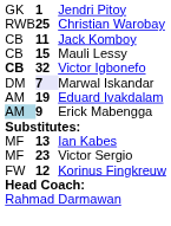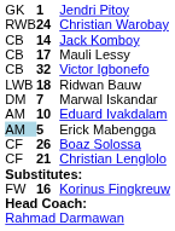 <table cellspacing="0" cellpadding="0" style="font-size:90%;margin:auto">
 <tr>
 <th width="25"></th>
 <th width="25"></th>
 </tr>
 <tr>
 <td>GK</td>
 <td><strong>1</strong></td>
 <td> <a href='#'>Jendri Pitoy</a></td>
 </tr>
 <tr>
 <td>RWB</td>
-<td><strong>25</strong></td>
+<td><strong>24</strong></td>
 <td> <a href='#'>Christian Warobay</a></td>
 </tr>
 <tr>
 <td>CB</td>
-<td><strong>11</strong></td>
+<td><strong>14</strong></td>
 <td> <a href='#'>Jack Komboy</a></td>
 </tr>
 <tr>
 <td>CB</td>
-<td><strong>15</strong></td>
+<td><strong>17</strong></td>
 <td> Mauli Lessy</td>
 </tr>
 <tr>
-<td><strong>CB</strong></td>
+<td>CB</td>
 <td><strong>32</strong></td>
 <td> <a href='#'>Victor Igbonefo</a></td>
 </tr>
 <tr>
+<td>LWB</td>
+<td><strong>18</strong></td>
+<td> Ridwan Bauw</td>
+<td></td>
+<td></td>
+</tr>
+<tr>
 <td>DM</td>
-<td style="background: lavender;"><strong>7</strong></td>
+<td><strong>7</strong></td>
 <td> Marwal Iskandar</td>
 </tr>
 <tr>
 <td>AM</td>
-<td><strong>19</strong></td>
+<td><strong>10</strong></td>
 <td> <a href='#'>Eduard Ivakdalam</a></td>
 </tr>
 <tr>
 <td style="background: lightblue;">AM</td>
-<td><strong>9</strong></td>
+<td><strong>5</strong></td>
 <td> Erick Mabengga</td>
+</tr>
+<tr>
+<td>CF</td>
+<td><strong>26</strong></td>
+<td> <a href='#'>Boaz Solossa</a></td>
+<td></td>
+<td></td>
+</tr>
+<tr>
+<td>CF</td>
+<td><strong>21</strong></td>
+<td> <a href='#'>Christian Lenglolo</a></td>
+<td></td>
+<td></td>
 </tr>
 <tr>
 <td colspan="3"><strong>Substitutes:</strong></td>
 </tr>
 <tr>
-<td>MF</td>
-<td><strong>13</strong></td>
-<td> <a href='#'>Ian Kabes</a></td>
-<td></td>
-<td></td>
-</tr>
-<tr>
-<td>MF</td>
-<td><strong>23</strong></td>
-<td> Victor Sergio</td>
-<td></td>
-<td></td>
-</tr>
-<tr>
 <td>FW</td>
-<td><strong>12</strong></td>
+<td><strong>16</strong></td>
 <td> <a href='#'>Korinus Fingkreuw</a></td>
 <td></td>
 <td></td>
 </tr>
 <tr>
 <td colspan="3"><strong>Head Coach:</strong></td>
 </tr>
 <tr>
 <td colspan="4"> <a href='#'>Rahmad Darmawan</a></td>
 </tr>
 </table>
